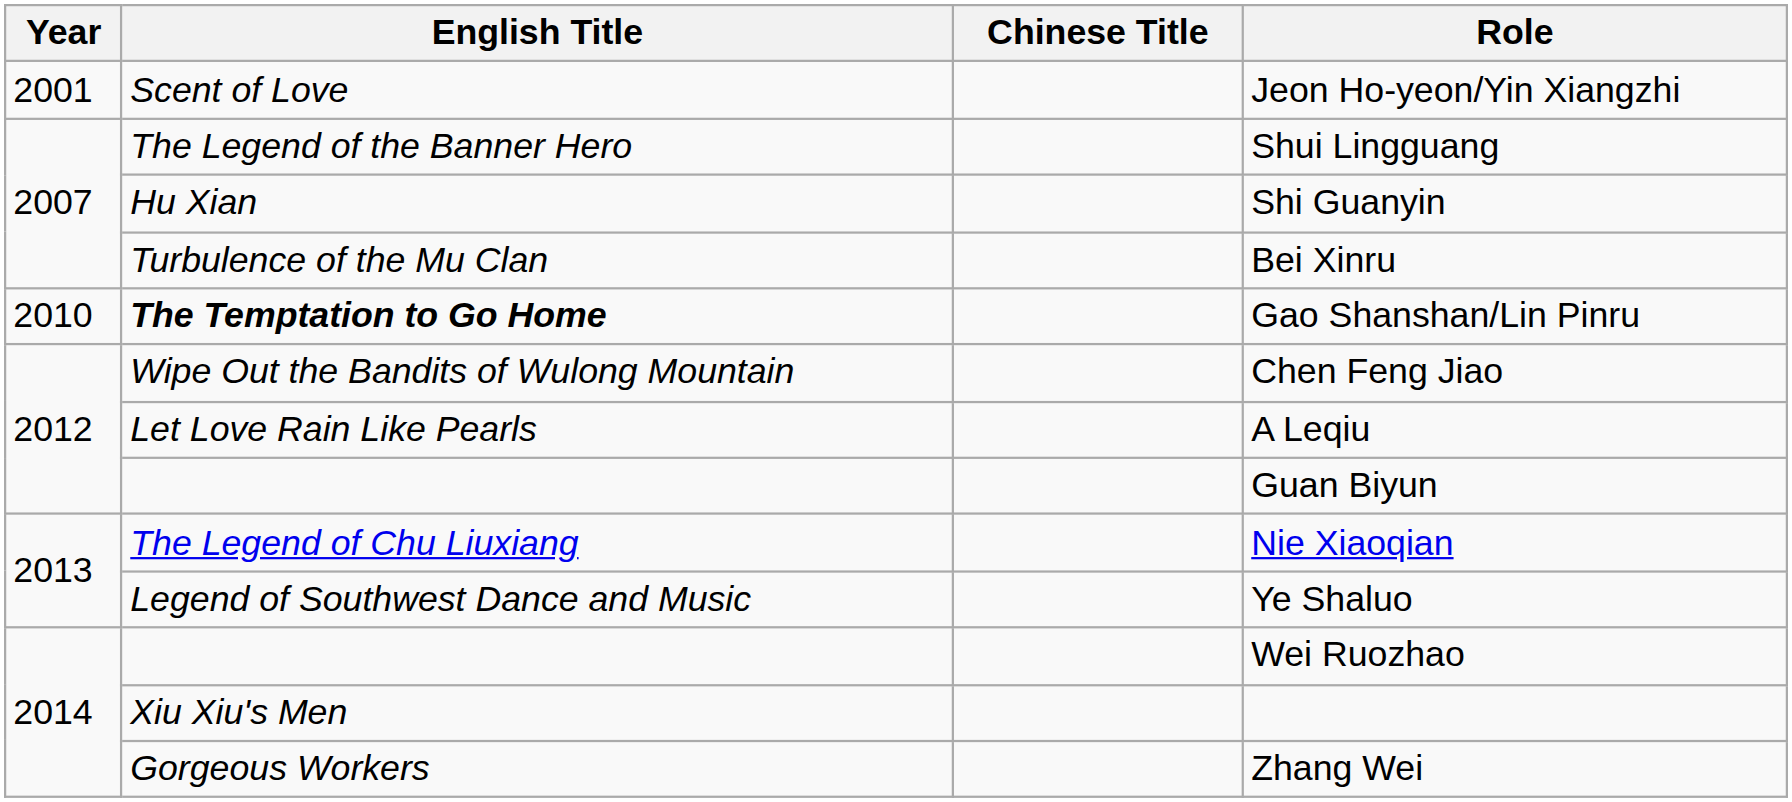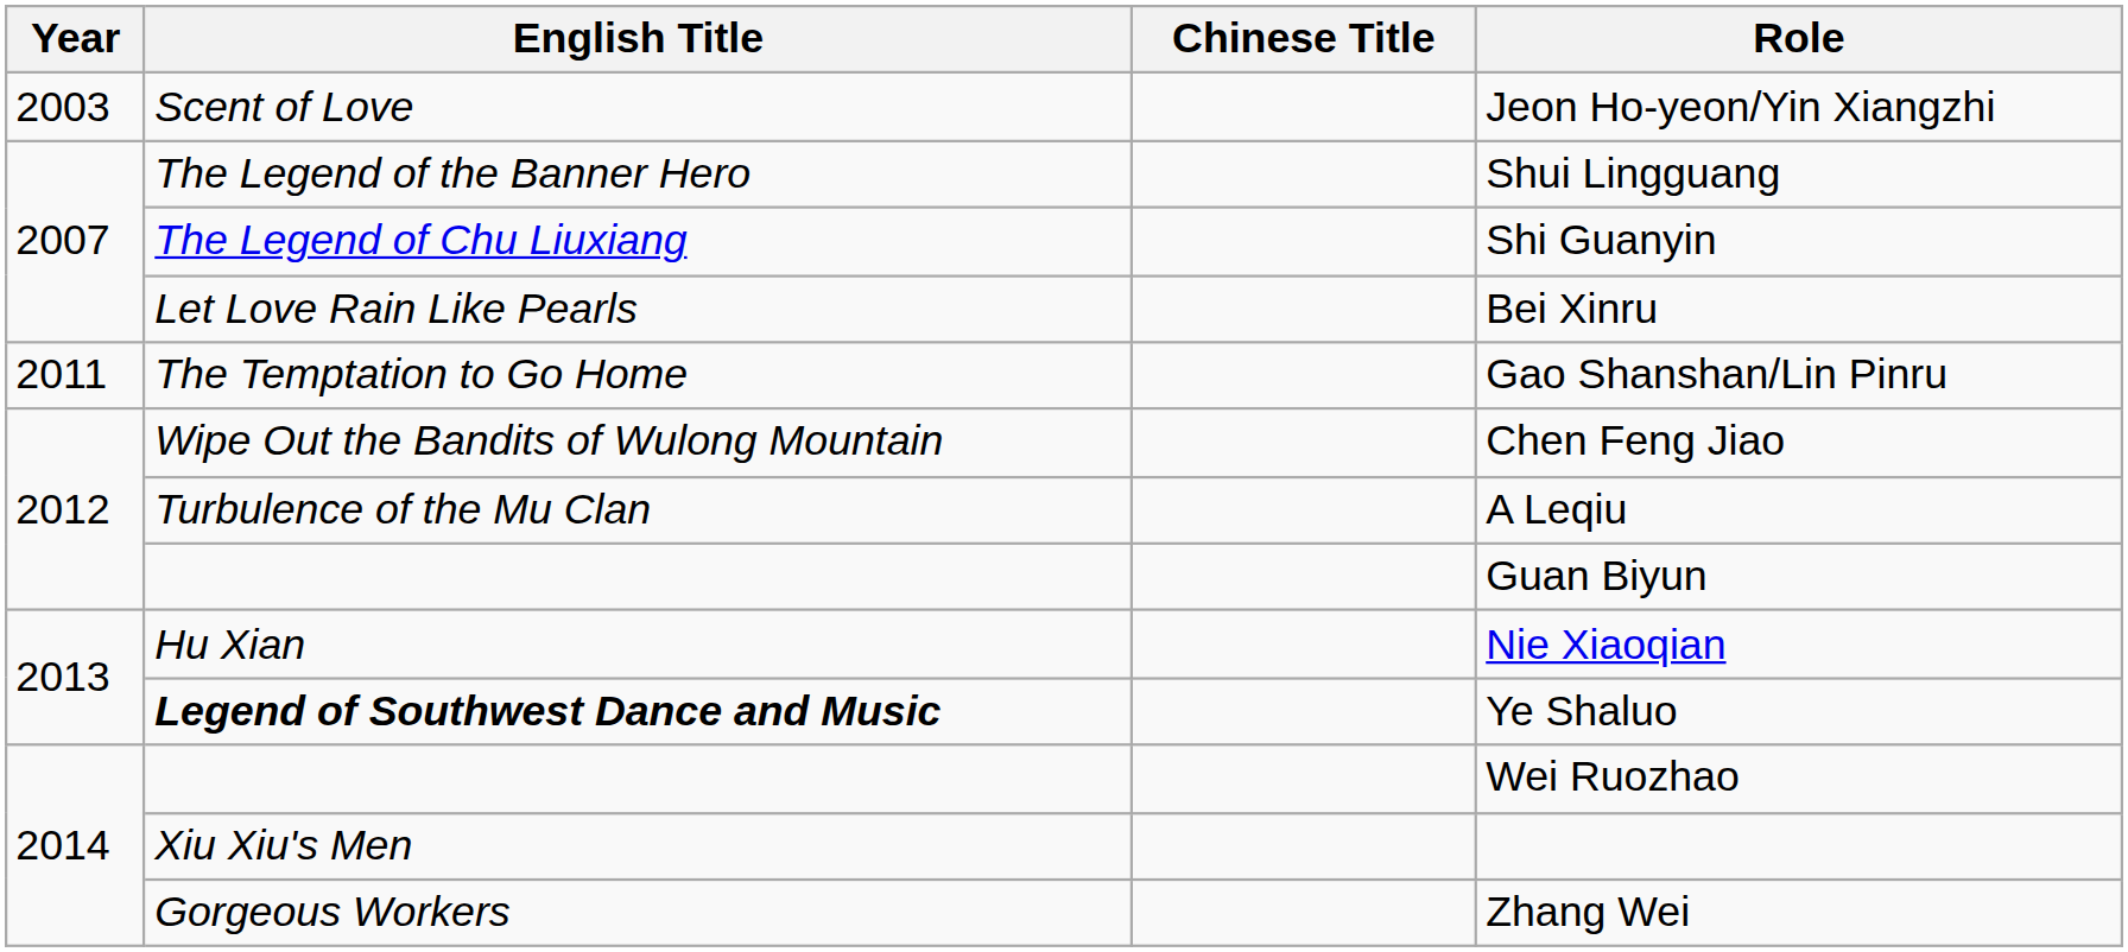 <table class="wikitable" style="width:800px">
 <tr>
 <th>Year</th>
 <th>English Title</th>
 <th>Chinese Title</th>
 <th>Role</th>
 </tr>
 <tr>
-<td>2001</td>
+<td>2003</td>
 <td><em>Scent of Love</em></td>
 <td></td>
 <td>Jeon Ho-yeon/Yin Xiangzhi</td>
 </tr>
 <tr>
 <td rowspan="3">2007</td>
 <td><em>The Legend of the Banner Hero</em> </td>
 <td></td>
 <td>Shui Lingguang</td>
 </tr>
 <tr>
-<td><em>Hu Xian</em></td>
+<td><em><a href='#'>The Legend of Chu Liuxiang</a></em></td>
 <td></td>
 <td>Shi Guanyin</td>
 </tr>
 <tr>
-<td><em>Turbulence of the Mu Clan</em> </td>
+<td><em>Let Love Rain Like Pearls</em> </td>
 <td></td>
 <td>Bei Xinru</td>
 </tr>
 <tr>
-<td>2010</td>
-<td><strong><em>The Temptation to Go Home</em> </strong></td>
+<td>2011</td>
+<td><em>The Temptation to Go Home</em> </td>
 <td></td>
 <td>Gao Shanshan/Lin Pinru</td>
 </tr>
 <tr>
 <td rowspan="3">2012</td>
 <td><em>Wipe Out the Bandits of Wulong Mountain</em> </td>
 <td></td>
 <td>Chen Feng Jiao</td>
 </tr>
 <tr>
-<td><em>Let Love Rain Like Pearls</em> </td>
+<td><em>Turbulence of the Mu Clan</em> </td>
 <td></td>
 <td>A Leqiu</td>
 </tr>
 <tr>
 <td></td>
 <td></td>
 <td>Guan Biyun</td>
 </tr>
 <tr>
 <td rowspan="2">2013</td>
-<td><em><a href='#'>The Legend of Chu Liuxiang</a></em></td>
+<td><em>Hu Xian</em></td>
 <td></td>
 <td><a href='#'>Nie Xiaoqian</a></td>
 </tr>
 <tr>
-<td><em>Legend of Southwest Dance and Music</em></td>
+<td><strong><em>Legend of Southwest Dance and Music</em></strong></td>
 <td></td>
 <td>Ye Shaluo</td>
 </tr>
 <tr>
 <td rowspan="3">2014</td>
 <td></td>
 <td></td>
 <td>Wei Ruozhao</td>
 </tr>
 <tr>
 <td><em>Xiu Xiu's Men</em></td>
 <td></td>
 <td></td>
 </tr>
 <tr>
 <td><em>Gorgeous Workers</em> </td>
 <td></td>
 <td>Zhang Wei</td>
 </tr>
 </table>
